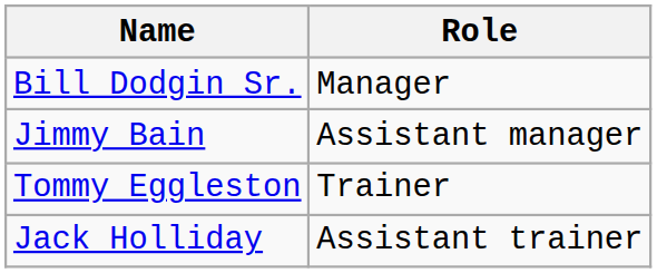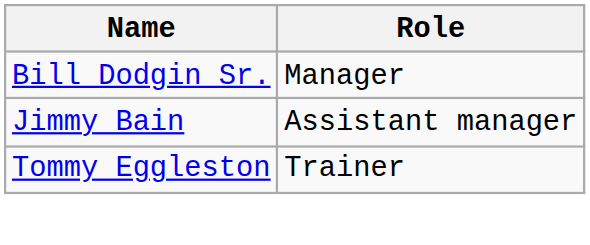 <table class="wikitable">
 <tr>
 <th>Name</th>
 <th>Role</th>
 </tr>
 <tr>
 <td> <a href='#'>Bill Dodgin Sr.</a></td>
 <td>Manager</td>
 </tr>
 <tr>
 <td> <a href='#'>Jimmy Bain</a></td>
 <td>Assistant manager</td>
 </tr>
 <tr>
 <td> <a href='#'>Tommy Eggleston</a></td>
 <td>Trainer</td>
 </tr>
-<tr>
-<td> <a href='#'>Jack Holliday</a></td>
-<td>Assistant trainer</td>
-</tr>
 </table>
